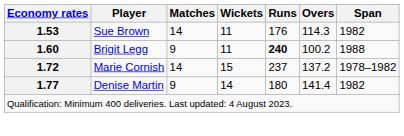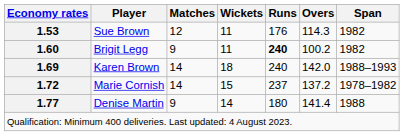 <table class="wikitable sortable">
 <tr>
 <th><a href='#'>Economy rates</a></th>
 <th>Player</th>
 <th>Matches</th>
 <th>Wickets</th>
 <th>Runs</th>
 <th>Overs</th>
 <th>Span</th>
 </tr>
 <tr>
 <th>1.53</th>
 <td> <a href='#'>Sue Brown</a></td>
-<td>14</td>
+<td>12</td>
 <td>11</td>
 <td>176</td>
 <td>114.3</td>
 <td>1982</td>
 </tr>
 <tr>
 <th>1.60</th>
 <td> <a href='#'>Brigit Legg</a></td>
 <td>9</td>
 <td>11</td>
 <td><strong>240</strong></td>
 <td>100.2</td>
-<td>1988</td>
+<td>1982</td>
+</tr>
+<tr>
+<th>1.69</th>
+<td> <a href='#'>Karen Brown</a></td>
+<td>14</td>
+<td>18</td>
+<td>240</td>
+<td>142.0</td>
+<td>1988–1993</td>
 </tr>
 <tr>
 <th>1.72</th>
 <td> <a href='#'>Marie Cornish</a></td>
 <td>14</td>
 <td>15</td>
 <td>237</td>
 <td>137.2</td>
 <td>1978–1982</td>
 </tr>
 <tr>
 <th>1.77</th>
 <td> <a href='#'>Denise Martin</a></td>
 <td>9</td>
 <td>14</td>
 <td>180</td>
 <td>141.4</td>
-<td>1982</td>
+<td>1988</td>
 </tr>
 <tr>
 <td colspan="7"><small>Qualification: Minimum 400 deliveries. Last updated: 4 August 2023.</small></td>
 </tr>
 </table>
